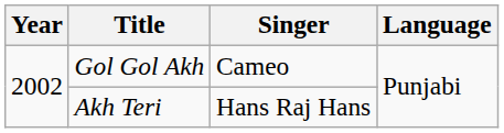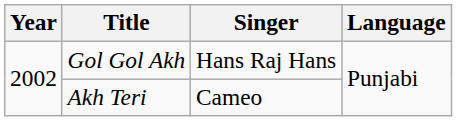 <table class="wikitable">
 <tr>
 <th scope="col">Year</th>
 <th scope="col">Title</th>
 <th scope="col">Singer</th>
 <th scope="col">Language</th>
 </tr>
 <tr>
 <td rowspan="2">2002</td>
 <td><em>Gol Gol Akh</em></td>
-<td>Cameo</td>
+<td>Hans Raj Hans</td>
 <td rowspan="2">Punjabi</td>
 </tr>
 <tr>
 <td><em>Akh Teri</em></td>
-<td>Hans Raj Hans</td>
+<td>Cameo</td>
 </tr>
 </table>
